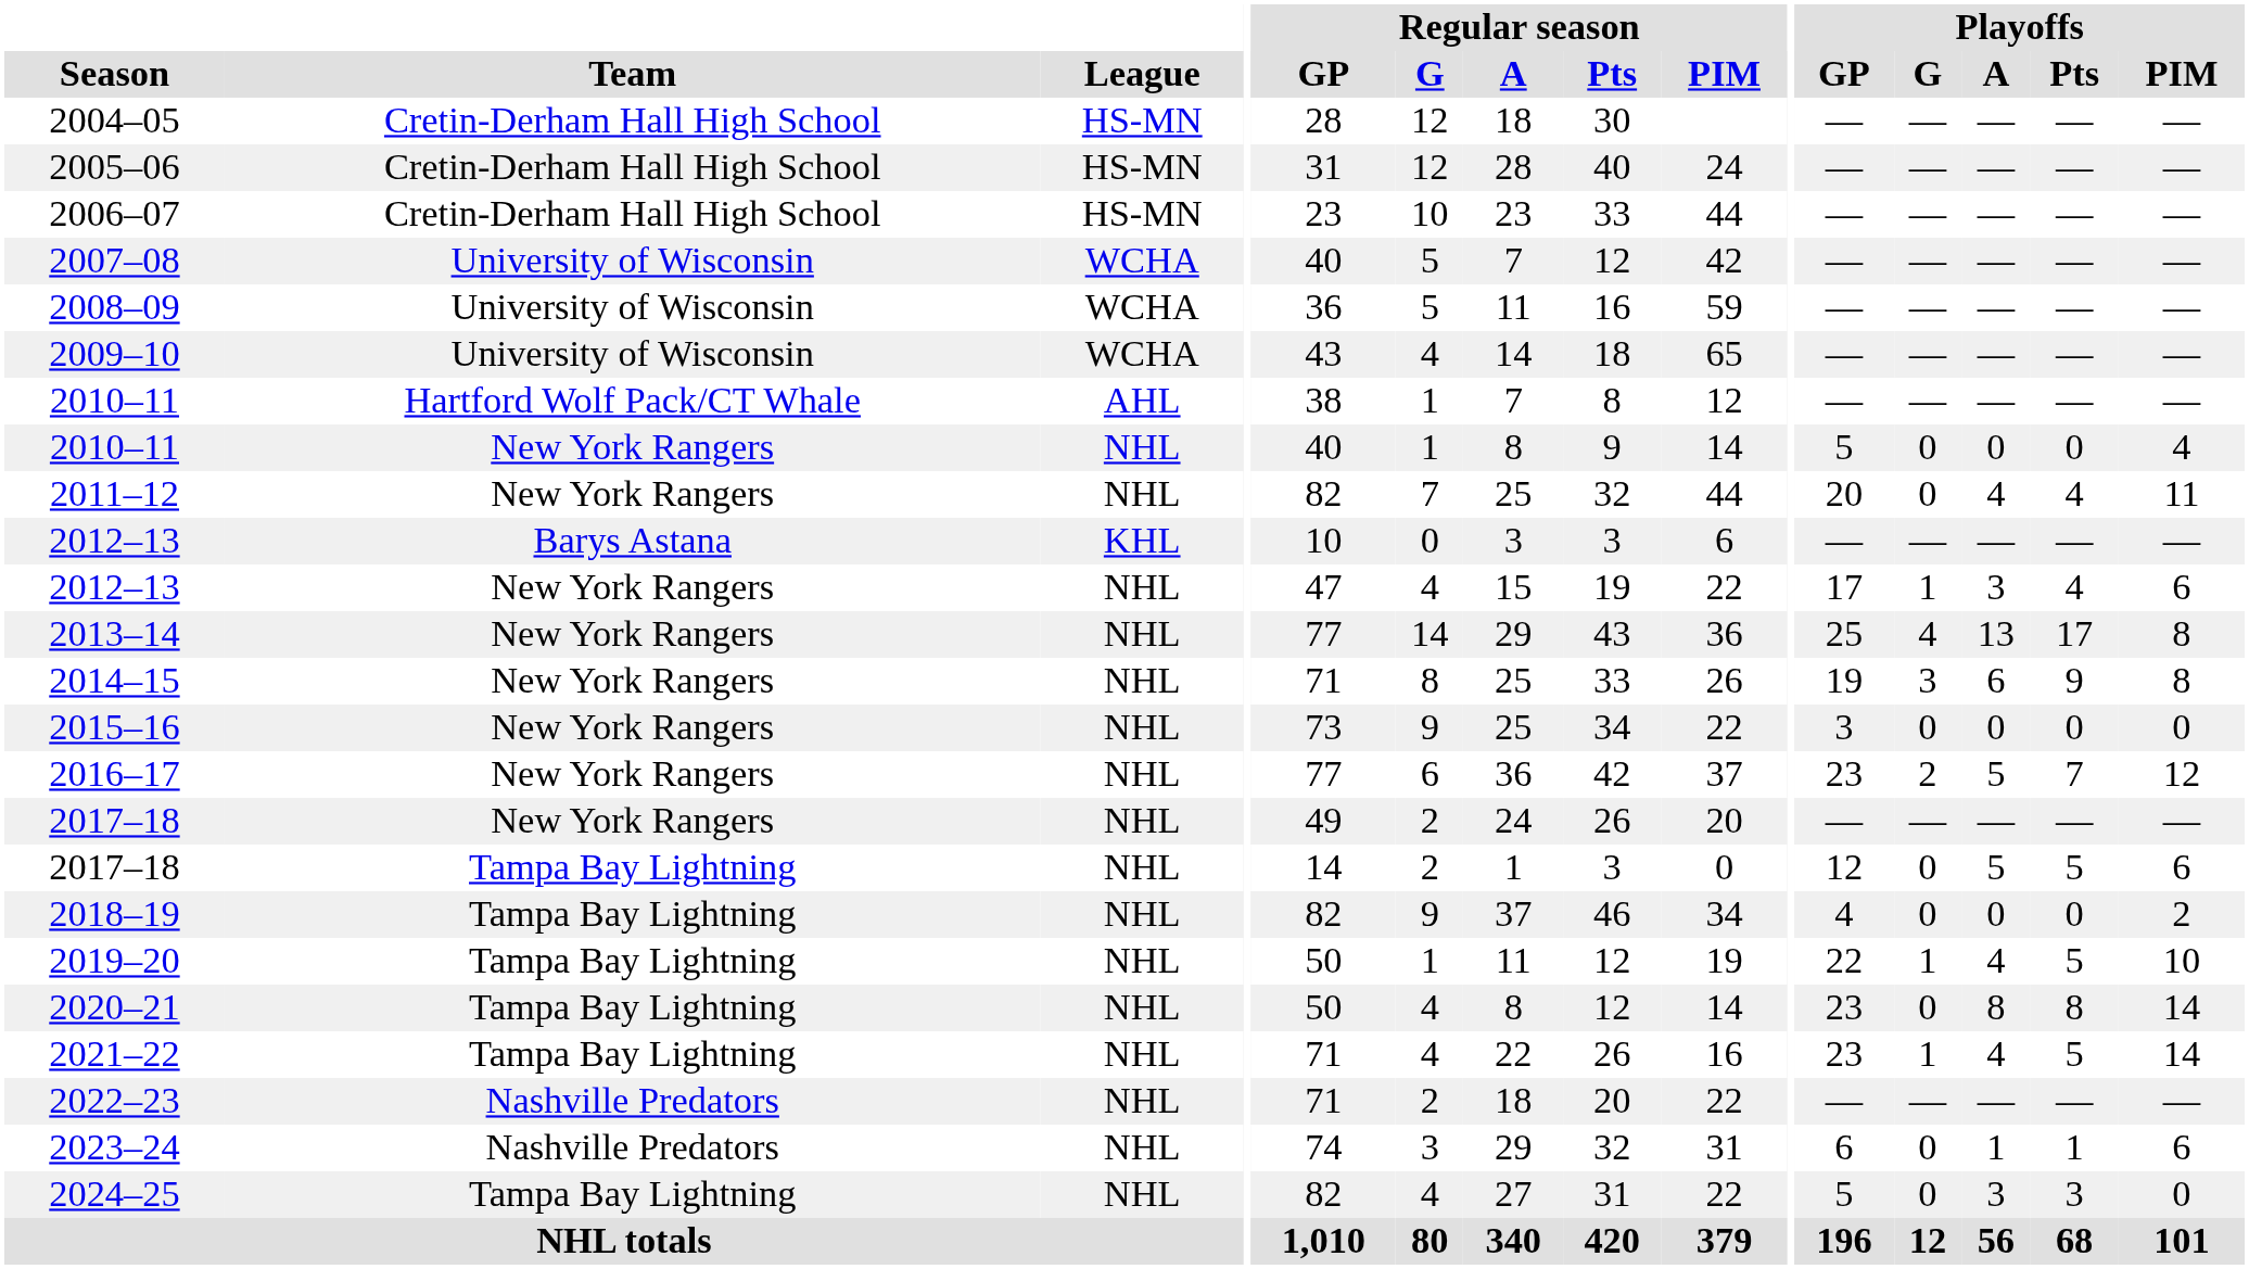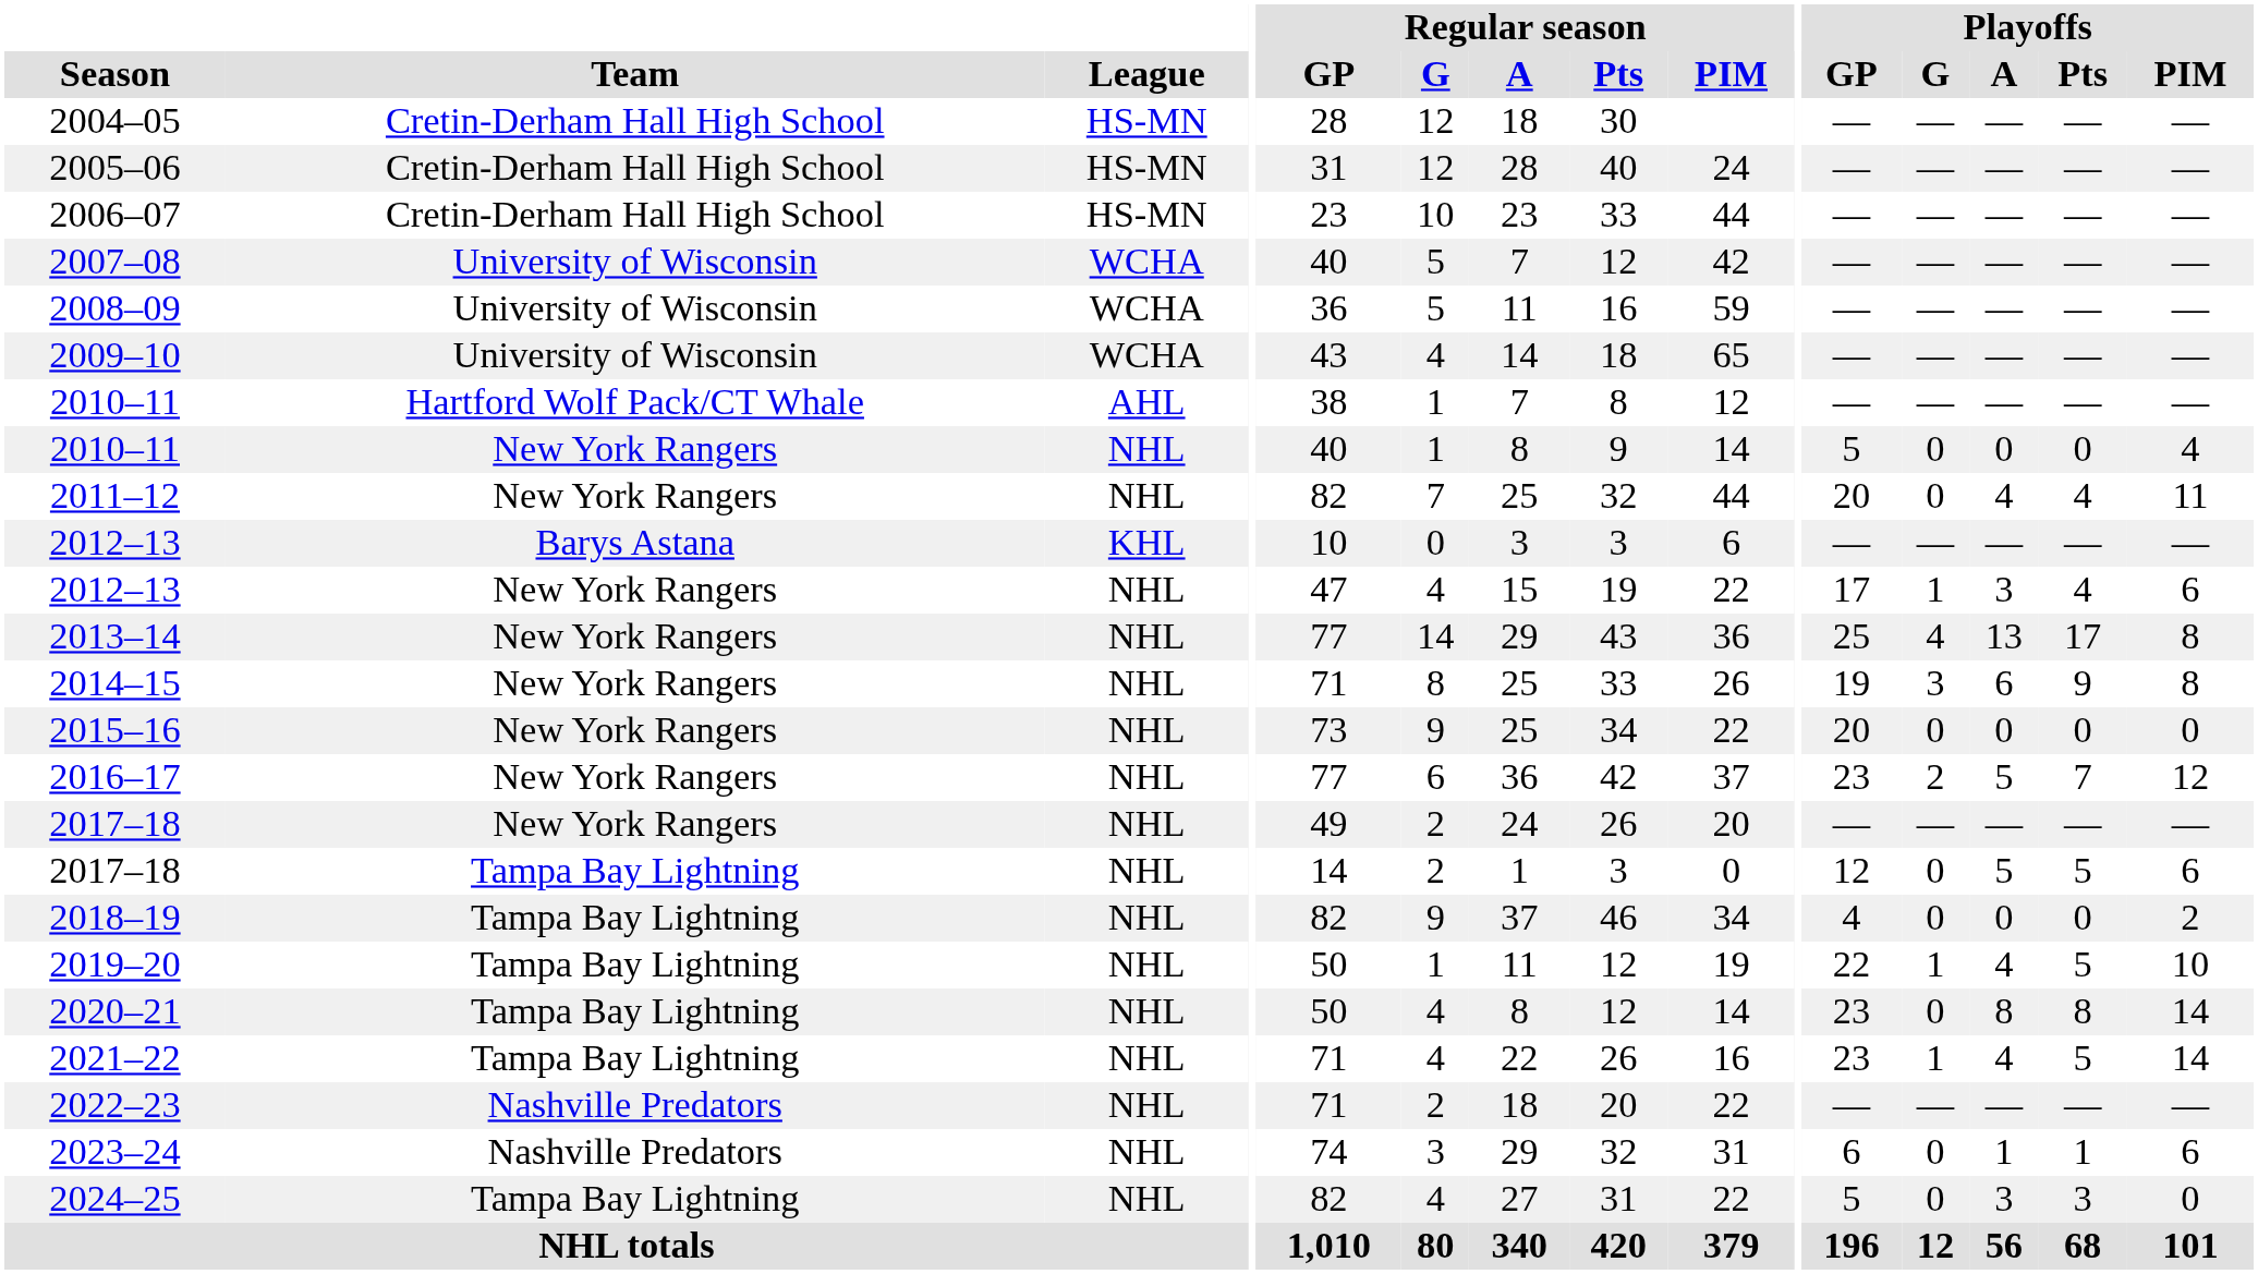 <table border="0" cellpadding="1" cellspacing="0" style="text-align:center; width:60em">
 <tr bgcolor="#e0e0e0">
 <th colspan="3" bgcolor="#ffffff"></th>
 <th rowspan="99" bgcolor="#ffffff"></th>
 <th colspan="5">Regular season</th>
 <th rowspan="99" bgcolor="#ffffff"></th>
 <th colspan="5">Playoffs</th>
 </tr>
 <tr bgcolor="#e0e0e0">
 <th>Season</th>
 <th>Team</th>
 <th>League</th>
 <th>GP</th>
 <th><a href='#'>G</a></th>
 <th><a href='#'>A</a></th>
 <th><a href='#'>Pts</a></th>
 <th><a href='#'>PIM</a></th>
 <th>GP</th>
 <th>G</th>
 <th>A</th>
 <th>Pts</th>
 <th>PIM</th>
 </tr>
 <tr>
 <td>2004–05</td>
 <td><a href='#'>Cretin-Derham Hall High School</a></td>
 <td><a href='#'>HS-MN</a></td>
 <td>28</td>
 <td>12</td>
 <td>18</td>
 <td>30</td>
 <td></td>
 <td>—</td>
 <td>—</td>
 <td>—</td>
 <td>—</td>
 <td>—</td>
 </tr>
 <tr bgcolor="#f0f0f0">
 <td>2005–06</td>
 <td>Cretin-Derham Hall High School</td>
 <td>HS-MN</td>
 <td>31</td>
 <td>12</td>
 <td>28</td>
 <td>40</td>
 <td>24</td>
 <td>—</td>
 <td>—</td>
 <td>—</td>
 <td>—</td>
 <td>—</td>
 </tr>
 <tr>
 <td>2006–07</td>
 <td>Cretin-Derham Hall High School</td>
 <td>HS-MN</td>
 <td>23</td>
 <td>10</td>
 <td>23</td>
 <td>33</td>
 <td>44</td>
 <td>—</td>
 <td>—</td>
 <td>—</td>
 <td>—</td>
 <td>—</td>
 </tr>
 <tr bgcolor="#f0f0f0">
 <td><a href='#'>2007–08</a></td>
 <td><a href='#'>University of Wisconsin</a></td>
 <td><a href='#'>WCHA</a></td>
 <td>40</td>
 <td>5</td>
 <td>7</td>
 <td>12</td>
 <td>42</td>
 <td>—</td>
 <td>—</td>
 <td>—</td>
 <td>—</td>
 <td>—</td>
 </tr>
 <tr>
 <td><a href='#'>2008–09</a></td>
 <td>University of Wisconsin</td>
 <td>WCHA</td>
 <td>36</td>
 <td>5</td>
 <td>11</td>
 <td>16</td>
 <td>59</td>
 <td>—</td>
 <td>—</td>
 <td>—</td>
 <td>—</td>
 <td>—</td>
 </tr>
 <tr bgcolor="#f0f0f0">
 <td><a href='#'>2009–10</a></td>
 <td>University of Wisconsin</td>
 <td>WCHA</td>
 <td>43</td>
 <td>4</td>
 <td>14</td>
 <td>18</td>
 <td>65</td>
 <td>—</td>
 <td>—</td>
 <td>—</td>
 <td>—</td>
 <td>—</td>
 </tr>
 <tr>
 <td><a href='#'>2010–11</a></td>
 <td><a href='#'>Hartford Wolf Pack/CT Whale</a></td>
 <td><a href='#'>AHL</a></td>
 <td>38</td>
 <td>1</td>
 <td>7</td>
 <td>8</td>
 <td>12</td>
 <td>—</td>
 <td>—</td>
 <td>—</td>
 <td>—</td>
 <td>—</td>
 </tr>
 <tr bgcolor="#f0f0f0">
 <td><a href='#'>2010–11</a></td>
 <td><a href='#'>New York Rangers</a></td>
 <td><a href='#'>NHL</a></td>
 <td>40</td>
 <td>1</td>
 <td>8</td>
 <td>9</td>
 <td>14</td>
 <td>5</td>
 <td>0</td>
 <td>0</td>
 <td>0</td>
 <td>4</td>
 </tr>
 <tr>
 <td><a href='#'>2011–12</a></td>
 <td>New York Rangers</td>
 <td>NHL</td>
 <td>82</td>
 <td>7</td>
 <td>25</td>
 <td>32</td>
 <td>44</td>
 <td>20</td>
 <td>0</td>
 <td>4</td>
 <td>4</td>
 <td>11</td>
 </tr>
 <tr bgcolor="#f0f0f0">
 <td><a href='#'>2012–13</a></td>
 <td><a href='#'>Barys Astana</a></td>
 <td><a href='#'>KHL</a></td>
 <td>10</td>
 <td>0</td>
 <td>3</td>
 <td>3</td>
 <td>6</td>
 <td>—</td>
 <td>—</td>
 <td>—</td>
 <td>—</td>
 <td>—</td>
 </tr>
 <tr>
 <td><a href='#'>2012–13</a></td>
 <td>New York Rangers</td>
 <td>NHL</td>
 <td>47</td>
 <td>4</td>
 <td>15</td>
 <td>19</td>
 <td>22</td>
 <td>17</td>
 <td>1</td>
 <td>3</td>
 <td>4</td>
 <td>6</td>
 </tr>
 <tr bgcolor="#f0f0f0">
 <td><a href='#'>2013–14</a></td>
 <td>New York Rangers</td>
 <td>NHL</td>
 <td>77</td>
 <td>14</td>
 <td>29</td>
 <td>43</td>
 <td>36</td>
 <td>25</td>
 <td>4</td>
 <td>13</td>
 <td>17</td>
 <td>8</td>
 </tr>
 <tr>
 <td><a href='#'>2014–15</a></td>
 <td>New York Rangers</td>
 <td>NHL</td>
 <td>71</td>
 <td>8</td>
 <td>25</td>
 <td>33</td>
 <td>26</td>
 <td>19</td>
 <td>3</td>
 <td>6</td>
 <td>9</td>
 <td>8</td>
 </tr>
 <tr bgcolor="#f0f0f0">
 <td><a href='#'>2015–16</a></td>
 <td>New York Rangers</td>
 <td>NHL</td>
 <td>73</td>
 <td>9</td>
 <td>25</td>
 <td>34</td>
 <td>22</td>
-<td>3</td>
+<td>20</td>
 <td>0</td>
 <td>0</td>
 <td>0</td>
 <td>0</td>
 </tr>
 <tr>
 <td><a href='#'>2016–17</a></td>
 <td>New York Rangers</td>
 <td>NHL</td>
 <td>77</td>
 <td>6</td>
 <td>36</td>
 <td>42</td>
 <td>37</td>
 <td>23</td>
 <td>2</td>
 <td>5</td>
 <td>7</td>
 <td>12</td>
 </tr>
 <tr bgcolor="#f0f0f0">
 <td><a href='#'>2017–18</a></td>
 <td>New York Rangers</td>
 <td>NHL</td>
 <td>49</td>
 <td>2</td>
 <td>24</td>
 <td>26</td>
 <td>20</td>
 <td>—</td>
 <td>—</td>
 <td>—</td>
 <td>—</td>
 <td>—</td>
 </tr>
 <tr>
 <td>2017–18</td>
 <td><a href='#'>Tampa Bay Lightning</a></td>
 <td>NHL</td>
 <td>14</td>
 <td>2</td>
 <td>1</td>
 <td>3</td>
 <td>0</td>
 <td>12</td>
 <td>0</td>
 <td>5</td>
 <td>5</td>
 <td>6</td>
 </tr>
 <tr bgcolor="#f0f0f0">
 <td><a href='#'>2018–19</a></td>
 <td>Tampa Bay Lightning</td>
 <td>NHL</td>
 <td>82</td>
 <td>9</td>
 <td>37</td>
 <td>46</td>
 <td>34</td>
 <td>4</td>
 <td>0</td>
 <td>0</td>
 <td>0</td>
 <td>2</td>
 </tr>
 <tr>
 <td><a href='#'>2019–20</a></td>
 <td>Tampa Bay Lightning</td>
 <td>NHL</td>
 <td>50</td>
 <td>1</td>
 <td>11</td>
 <td>12</td>
 <td>19</td>
 <td>22</td>
 <td>1</td>
 <td>4</td>
 <td>5</td>
 <td>10</td>
 </tr>
 <tr bgcolor="#f0f0f0">
 <td><a href='#'>2020–21</a></td>
 <td>Tampa Bay Lightning</td>
 <td>NHL</td>
 <td>50</td>
 <td>4</td>
 <td>8</td>
 <td>12</td>
 <td>14</td>
 <td>23</td>
 <td>0</td>
 <td>8</td>
 <td>8</td>
 <td>14</td>
 </tr>
 <tr>
 <td><a href='#'>2021–22</a></td>
 <td>Tampa Bay Lightning</td>
 <td>NHL</td>
 <td>71</td>
 <td>4</td>
 <td>22</td>
 <td>26</td>
 <td>16</td>
 <td>23</td>
 <td>1</td>
 <td>4</td>
 <td>5</td>
 <td>14</td>
 </tr>
 <tr bgcolor="#f0f0f0">
 <td><a href='#'>2022–23</a></td>
 <td><a href='#'>Nashville Predators</a></td>
 <td>NHL</td>
 <td>71</td>
 <td>2</td>
 <td>18</td>
 <td>20</td>
 <td>22</td>
 <td>—</td>
 <td>—</td>
 <td>—</td>
 <td>—</td>
 <td>—</td>
 </tr>
 <tr>
 <td><a href='#'>2023–24</a></td>
 <td>Nashville Predators</td>
 <td>NHL</td>
 <td>74</td>
 <td>3</td>
 <td>29</td>
 <td>32</td>
 <td>31</td>
 <td>6</td>
 <td>0</td>
 <td>1</td>
 <td>1</td>
 <td>6</td>
 </tr>
 <tr bgcolor="#f0f0f0">
 <td><a href='#'>2024–25</a></td>
 <td>Tampa Bay Lightning</td>
 <td>NHL</td>
 <td>82</td>
 <td>4</td>
 <td>27</td>
 <td>31</td>
 <td>22</td>
 <td>5</td>
 <td>0</td>
 <td>3</td>
 <td>3</td>
 <td>0</td>
 </tr>
 <tr bgcolor="#e0e0e0">
 <th colspan="3">NHL totals</th>
 <th>1,010</th>
 <th>80</th>
 <th>340</th>
 <th>420</th>
 <th>379</th>
 <th>196</th>
 <th>12</th>
 <th>56</th>
 <th>68</th>
 <th>101</th>
 </tr>
 </table>
